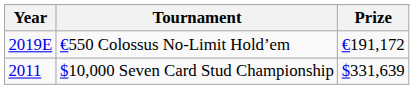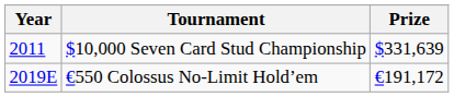 <table class="wikitable">
 <tr>
 </tr>
 <tr>
 <th>Year</th>
 <th>Tournament</th>
 <th>Prize</th>
 </tr>
 <tr>
+<td><a href='#'>2011</a></td>
+<td><a href='#'>$</a>10,000 Seven Card Stud Championship</td>
+<td><a href='#'>$</a>331,639</td>
+</tr>
+<tr>
 <td><a href='#'>2019E</a></td>
 <td><a href='#'>€</a>550 Colossus No-Limit Hold’em</td>
 <td><a href='#'>€</a>191,172</td>
 </tr>
-<tr>
-<td><a href='#'>2011</a></td>
-<td><a href='#'>$</a>10,000 Seven Card Stud Championship</td>
-<td><a href='#'>$</a>331,639</td>
-</tr>
 </table>
